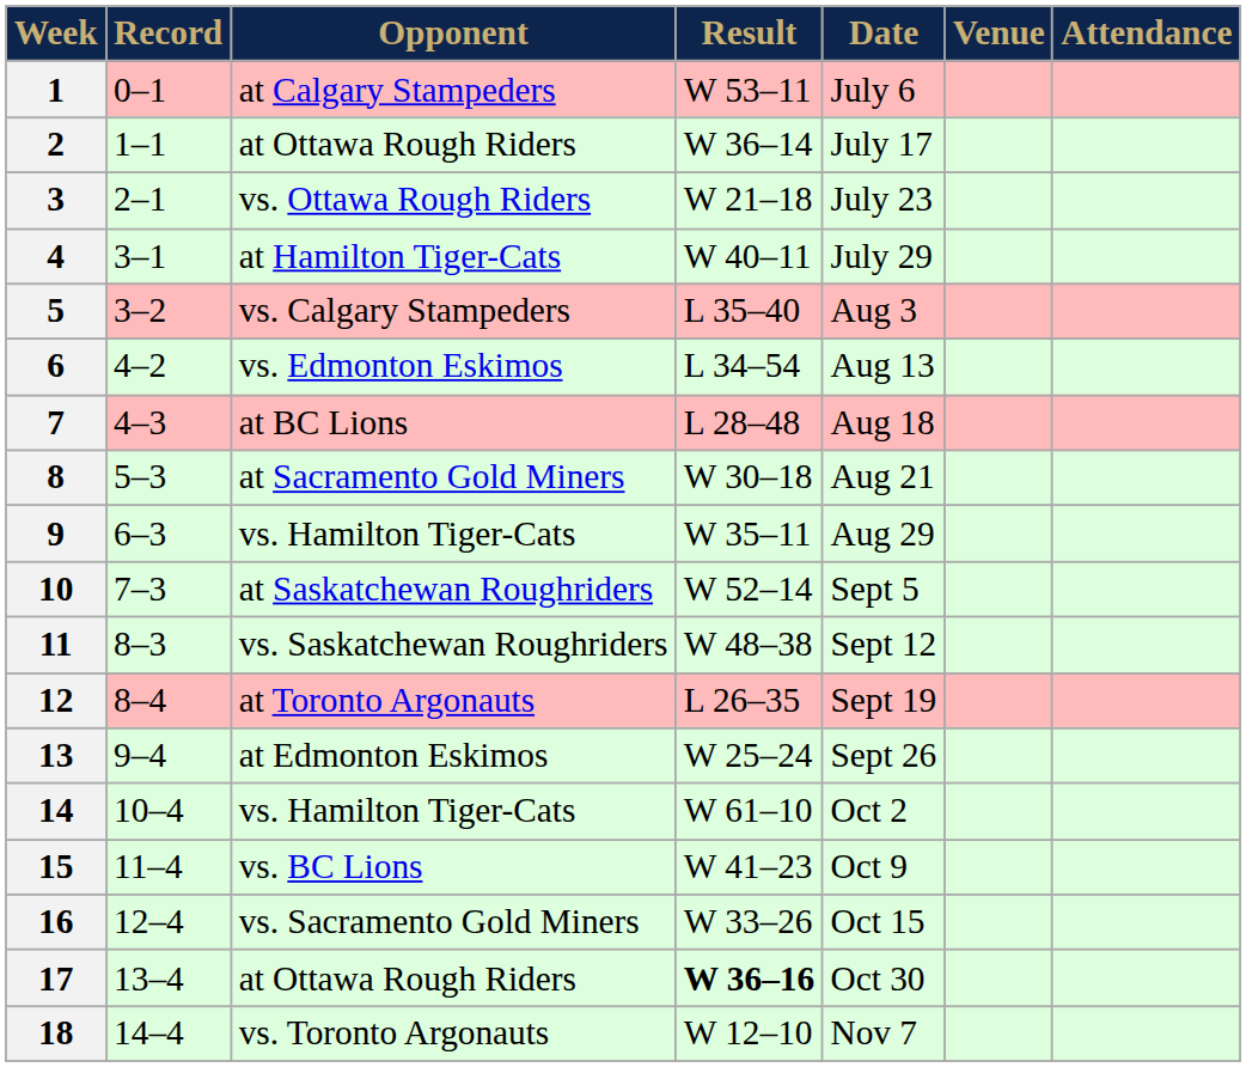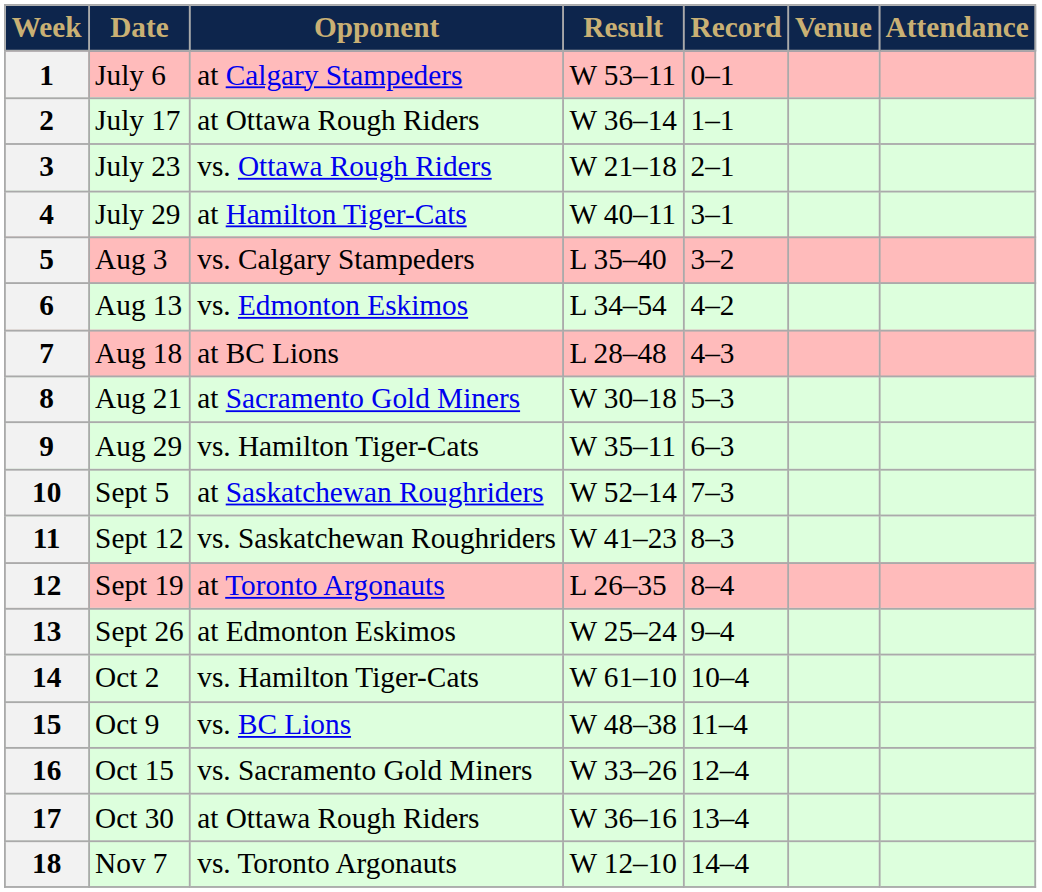 <table class="wikitable sortable">
 <tr>
 <th style="background:#0d254c;color:#c9b074;">Week</th>
-<th style="background:#0d254c;color:#c9b074;">Record</th>
+<th style="background:#0d254c;color:#c9b074;">Date</th>
 <th style="background:#0d254c;color:#c9b074;">Opponent</th>
 <th style="background:#0d254c;color:#c9b074;">Result</th>
-<th style="background:#0d254c;color:#c9b074;">Date</th>
+<th style="background:#0d254c;color:#c9b074;">Record</th>
 <th style="background:#0d254c;color:#c9b074;">Venue</th>
 <th style="background:#0d254c;color:#c9b074;">Attendance</th>
 </tr>
 <tr style="background:#ffbbbb">
 <th>1</th>
-<td>0–1</td>
+<td>July 6</td>
 <td>at <a href='#'>Calgary Stampeders</a></td>
 <td>W 53–11</td>
-<td>July 6</td>
+<td>0–1</td>
 <td></td>
 <td></td>
 </tr>
 <tr style="background:#ddffdd">
 <th>2</th>
-<td>1–1</td>
+<td>July 17</td>
 <td>at Ottawa Rough Riders</td>
 <td>W 36–14</td>
-<td>July 17</td>
+<td>1–1</td>
 <td></td>
 <td></td>
 </tr>
 <tr style="background:#ddffdd">
 <th>3</th>
-<td>2–1</td>
+<td>July 23</td>
 <td>vs. <a href='#'>Ottawa Rough Riders</a></td>
 <td>W 21–18</td>
-<td>July 23</td>
+<td>2–1</td>
 <td></td>
 <td></td>
 </tr>
 <tr style="background:#ddffdd">
 <th>4</th>
-<td>3–1</td>
+<td>July 29</td>
 <td>at <a href='#'>Hamilton Tiger-Cats</a></td>
 <td>W 40–11</td>
-<td>July 29</td>
+<td>3–1</td>
 <td></td>
 <td></td>
 </tr>
 <tr style="background:#ffbbbb">
 <th>5</th>
-<td>3–2</td>
+<td>Aug 3</td>
 <td>vs. Calgary Stampeders</td>
 <td>L 35–40</td>
-<td>Aug 3</td>
+<td>3–2</td>
 <td></td>
 <td></td>
 </tr>
 <tr style="background:#ddffdd">
 <th>6</th>
-<td>4–2</td>
+<td>Aug 13</td>
 <td>vs. <a href='#'>Edmonton Eskimos</a></td>
 <td>L 34–54</td>
-<td>Aug 13</td>
+<td>4–2</td>
 <td></td>
 <td></td>
 </tr>
 <tr style="background:#ffbbbb">
 <th>7</th>
-<td>4–3</td>
+<td>Aug 18</td>
 <td>at BC Lions</td>
 <td>L 28–48</td>
-<td>Aug 18</td>
+<td>4–3</td>
 <td></td>
 <td></td>
 </tr>
 <tr style="background:#ddffdd">
 <th>8</th>
-<td>5–3</td>
+<td>Aug 21</td>
 <td>at <a href='#'>Sacramento Gold Miners</a></td>
 <td>W 30–18</td>
-<td>Aug 21</td>
+<td>5–3</td>
 <td></td>
 <td></td>
 </tr>
 <tr style="background:#ddffdd">
 <th>9</th>
-<td>6–3</td>
+<td>Aug 29</td>
 <td>vs. Hamilton Tiger-Cats</td>
 <td>W 35–11</td>
-<td>Aug 29</td>
+<td>6–3</td>
 <td></td>
 <td></td>
 </tr>
 <tr style="background:#ddffdd">
 <th>10</th>
-<td>7–3</td>
+<td>Sept 5</td>
 <td>at <a href='#'>Saskatchewan Roughriders</a></td>
 <td>W 52–14</td>
-<td>Sept 5</td>
+<td>7–3</td>
 <td></td>
 <td></td>
 </tr>
 <tr style="background:#ddffdd">
 <th>11</th>
+<td>Sept 12</td>
+<td>vs. Saskatchewan Roughriders</td>
+<td>W 41–23</td>
 <td>8–3</td>
-<td>vs. Saskatchewan Roughriders</td>
-<td>W 48–38</td>
-<td>Sept 12</td>
 <td></td>
 <td></td>
 </tr>
 <tr style="background:#ffbbbb">
 <th>12</th>
-<td>8–4</td>
+<td>Sept 19</td>
 <td>at <a href='#'>Toronto Argonauts</a></td>
 <td>L 26–35</td>
-<td>Sept 19</td>
+<td>8–4</td>
 <td></td>
 <td></td>
 </tr>
 <tr style="background:#ddffdd">
 <th>13</th>
-<td>9–4</td>
+<td>Sept 26</td>
 <td>at Edmonton Eskimos</td>
 <td>W 25–24</td>
-<td>Sept 26</td>
+<td>9–4</td>
 <td></td>
 <td></td>
 </tr>
 <tr style="background:#ddffdd">
 <th>14</th>
-<td>10–4</td>
+<td>Oct 2</td>
 <td>vs. Hamilton Tiger-Cats</td>
 <td>W 61–10</td>
-<td>Oct 2</td>
+<td>10–4</td>
 <td></td>
 <td></td>
 </tr>
 <tr style="background:#ddffdd">
 <th>15</th>
+<td>Oct 9</td>
+<td>vs. <a href='#'>BC Lions</a></td>
+<td>W 48–38</td>
 <td>11–4</td>
-<td>vs. <a href='#'>BC Lions</a></td>
-<td>W 41–23</td>
-<td>Oct 9</td>
 <td></td>
 <td></td>
 </tr>
 <tr style="background:#ddffdd">
 <th>16</th>
-<td>12–4</td>
+<td>Oct 15</td>
 <td>vs. Sacramento Gold Miners</td>
 <td>W 33–26</td>
-<td>Oct 15</td>
+<td>12–4</td>
 <td></td>
 <td></td>
 </tr>
 <tr style="background:#ddffdd">
 <th>17</th>
+<td>Oct 30</td>
+<td>at Ottawa Rough Riders</td>
+<td>W 36–16</td>
 <td>13–4</td>
-<td>at Ottawa Rough Riders</td>
-<td><strong>W 36–16</strong></td>
-<td>Oct 30</td>
 <td></td>
 <td></td>
 </tr>
 <tr style="background:#ddffdd">
 <th>18</th>
-<td>14–4</td>
+<td>Nov 7</td>
 <td>vs. Toronto Argonauts</td>
 <td>W 12–10</td>
-<td>Nov 7</td>
+<td>14–4</td>
 <td></td>
 <td></td>
 </tr>
 </table>
